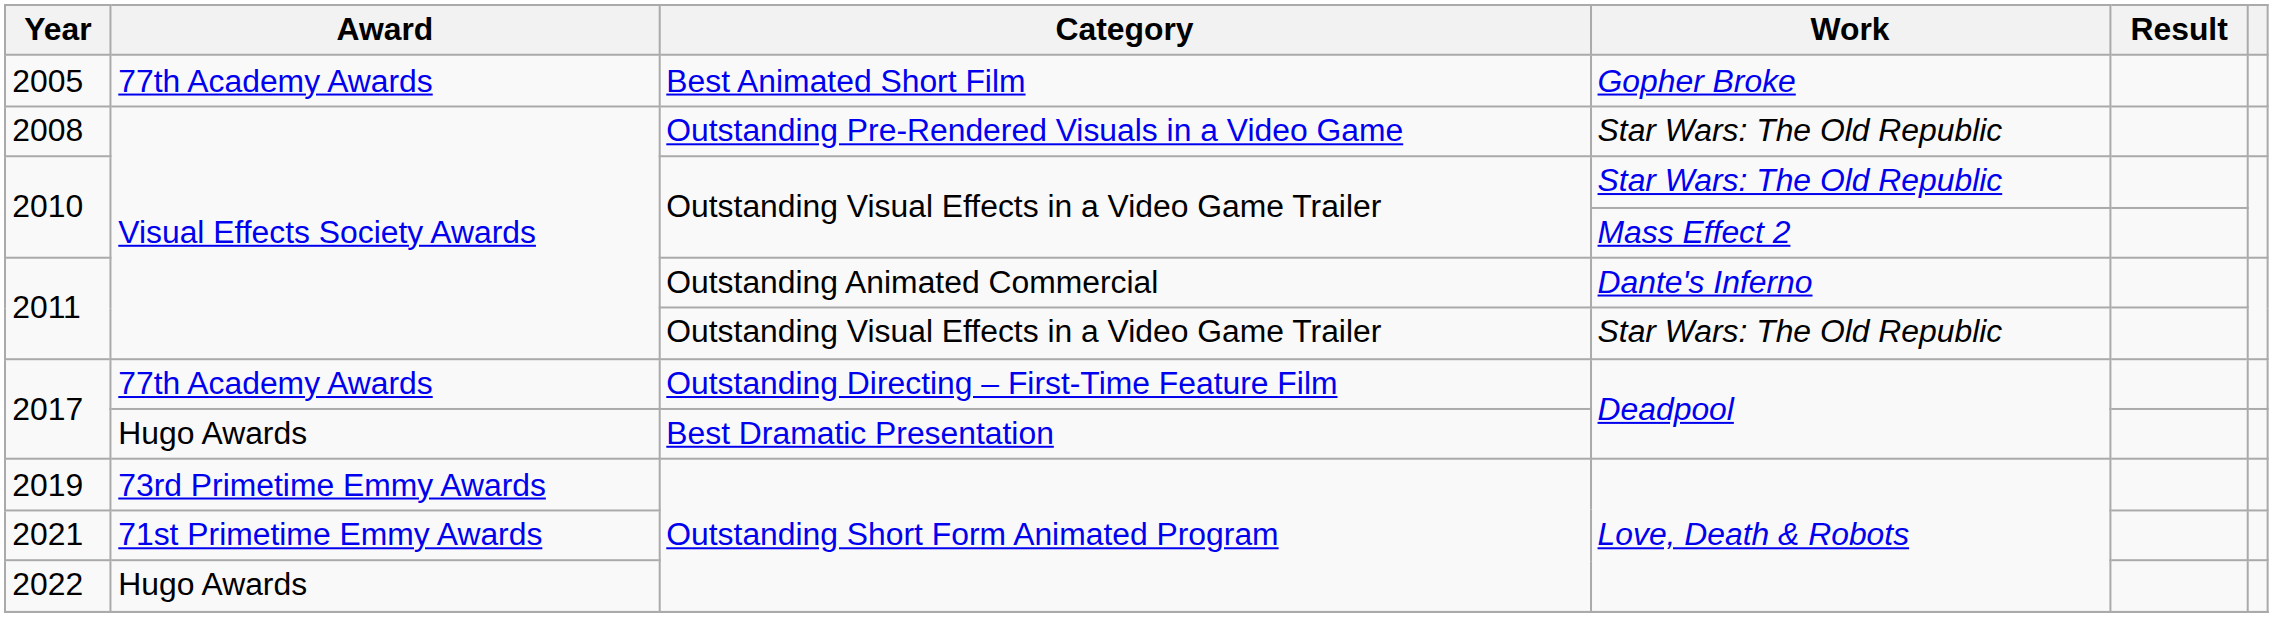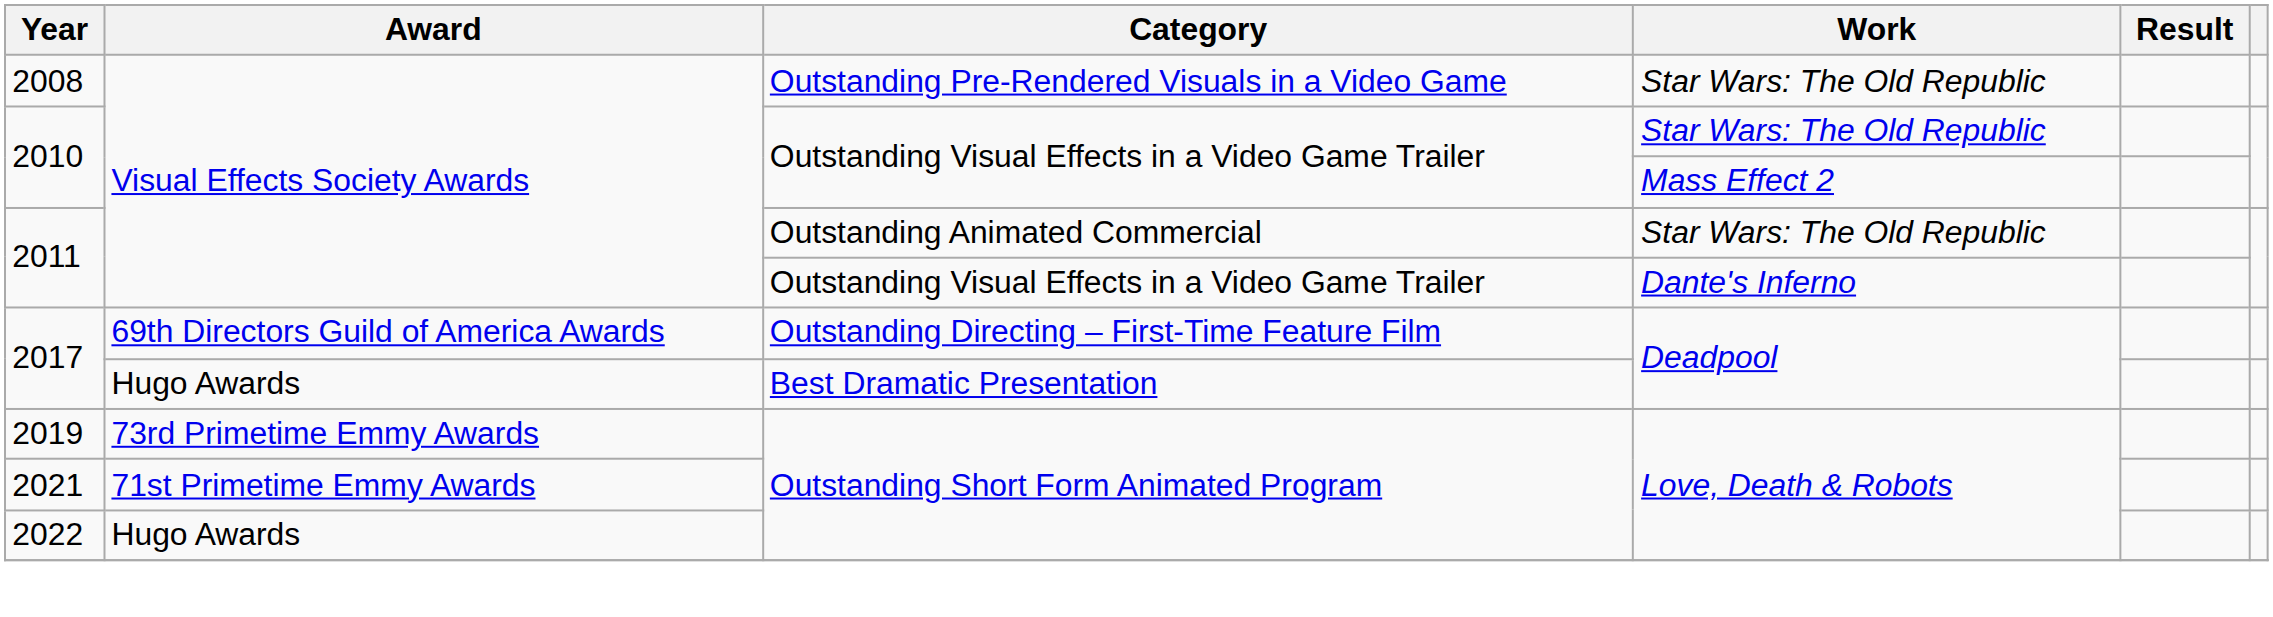 <table class="wikitable plainrowheaders" style="font-size: 100%" width=90%>
 <tr>
 <th scope="col">Year</th>
 <th scope="col">Award</th>
 <th scope="col">Category</th>
 <th scope="col">Work</th>
 <th scope="col">Result</th>
 <th scope="col"></th>
-</tr>
-<tr>
-<td>2005</td>
-<td><a href='#'>77th Academy Awards</a></td>
-<td><a href='#'>Best Animated Short Film</a></td>
-<td><em><a href='#'>Gopher Broke</a></em></td>
-<td></td>
-<td></td>
 </tr>
 <tr>
 <td>2008</td>
 <td rowspan="5"><a href='#'>Visual Effects Society Awards</a></td>
 <td><a href='#'>Outstanding Pre-Rendered Visuals in a Video Game</a></td>
 <td><em>Star Wars: The Old Republic</em></td>
 <td></td>
 <td></td>
 </tr>
 <tr>
 <td rowspan="2">2010</td>
 <td rowspan="2">Outstanding Visual Effects in a Video Game Trailer</td>
 <td><em><a href='#'>Star Wars: The Old Republic</a></em></td>
 <td></td>
 <td rowspan="2"></td>
 </tr>
 <tr>
 <td><em><a href='#'>Mass Effect 2</a></em></td>
 <td></td>
 </tr>
 <tr>
 <td rowspan="2">2011</td>
 <td>Outstanding Animated Commercial</td>
-<td><em><a href='#'>Dante's Inferno</a></em></td>
+<td><em>Star Wars: The Old Republic</em></td>
 <td></td>
 <td rowspan="2"></td>
 </tr>
 <tr>
 <td>Outstanding Visual Effects in a Video Game Trailer</td>
-<td><em>Star Wars: The Old Republic</em></td>
+<td><em><a href='#'>Dante's Inferno</a></em></td>
 <td></td>
 </tr>
 <tr>
 <td rowspan="2">2017</td>
-<td><a href='#'>77th Academy Awards</a></td>
+<td><a href='#'>69th Directors Guild of America Awards</a></td>
 <td><a href='#'>Outstanding Directing – First-Time Feature Film</a></td>
 <td rowspan="2"><em><a href='#'>Deadpool</a></em></td>
 <td></td>
 <td></td>
 </tr>
 <tr>
 <td>Hugo Awards</td>
 <td><a href='#'>Best Dramatic Presentation</a></td>
 <td></td>
 <td></td>
 </tr>
 <tr>
 <td>2019</td>
 <td><a href='#'>73rd Primetime Emmy Awards</a></td>
 <td rowspan=3><a href='#'>Outstanding Short Form Animated Program</a></td>
 <td rowspan=3><em><a href='#'>Love, Death & Robots</a></em></td>
 <td></td>
 <td></td>
 </tr>
 <tr>
 <td>2021</td>
 <td><a href='#'>71st Primetime Emmy Awards</a></td>
 <td></td>
 <td></td>
 </tr>
 <tr>
 <td>2022</td>
 <td>Hugo Awards</td>
 <td></td>
 <td></td>
 </tr>
 <tr>
 </tr>
 </table>
